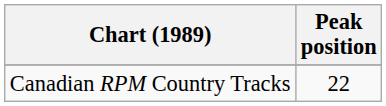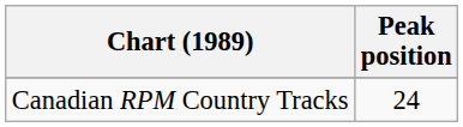 <table class="wikitable sortable">
 <tr>
 <th align="left">Chart (1989)</th>
 <th align="center">Peak<br>position</th>
 </tr>
 <tr>
 </tr>
 <tr>
 <td align="left">Canadian <em>RPM</em> Country Tracks</td>
-<td align="center">22</td>
+<td align="center">24</td>
 </tr>
 </table>
